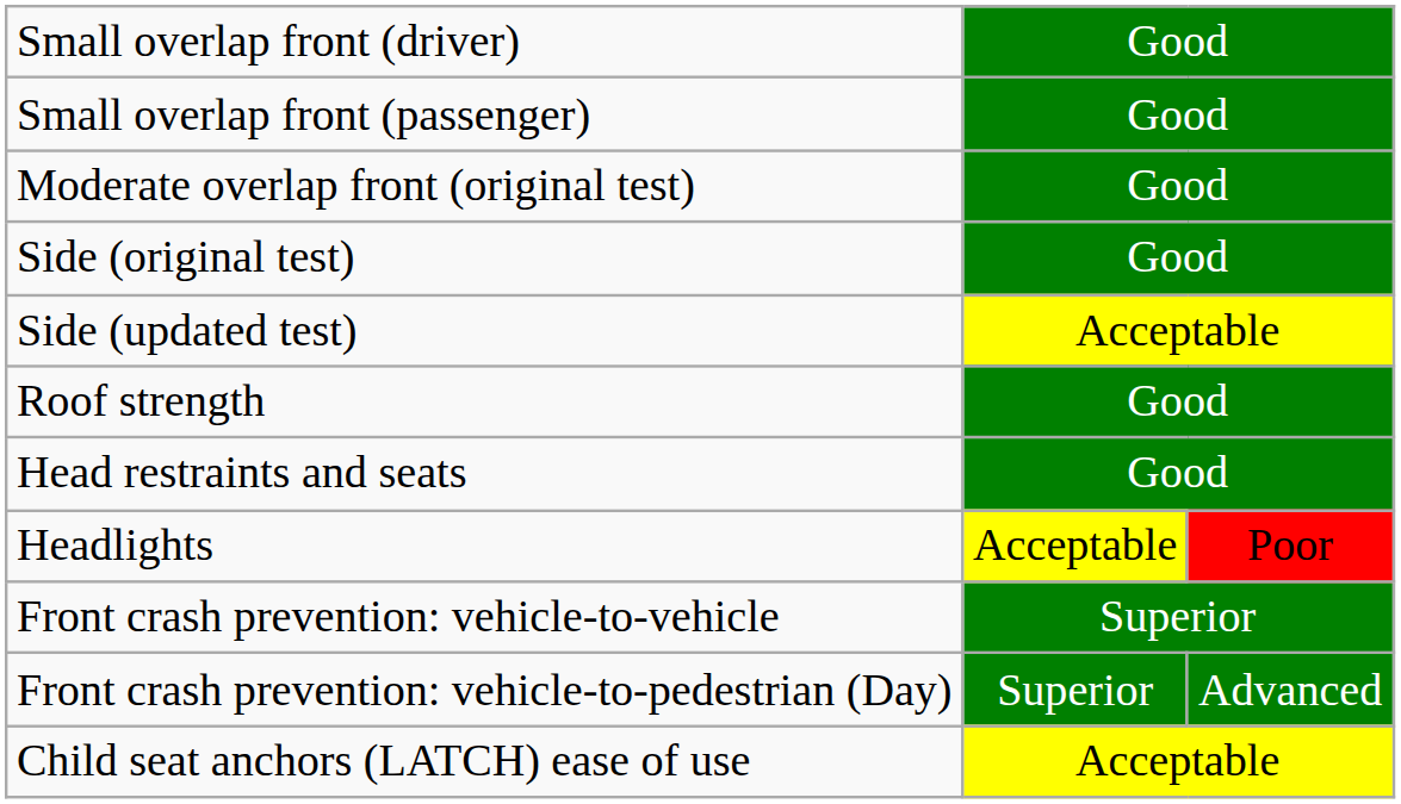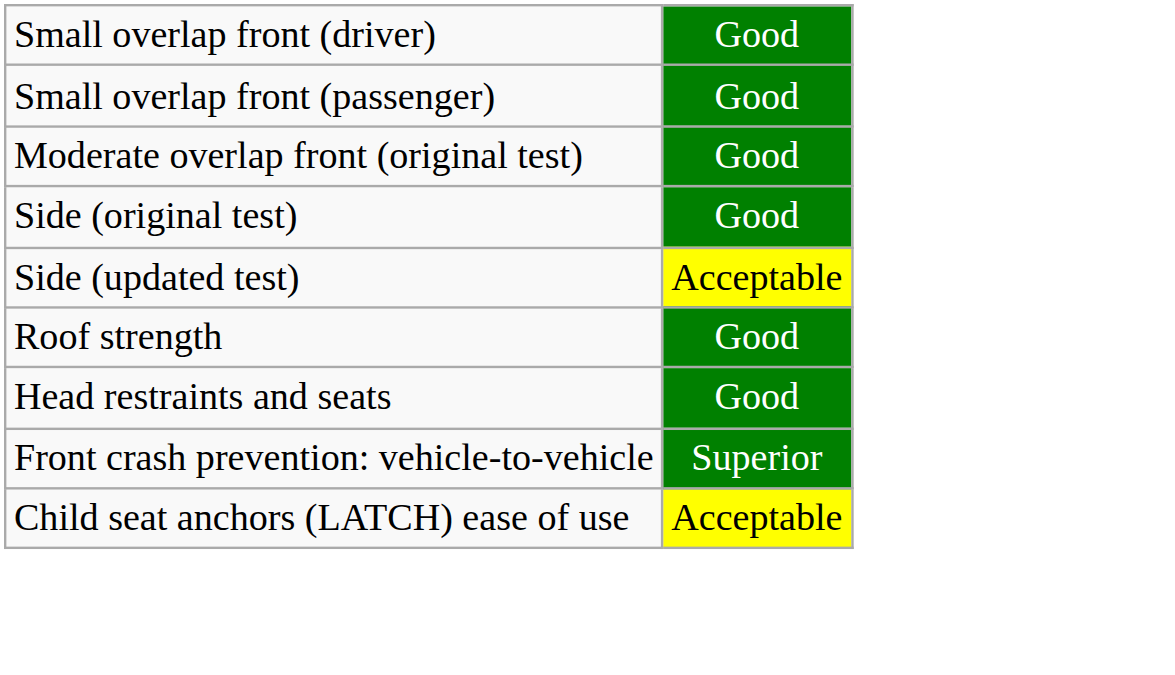 <table class="wikitable">
 <tr>
 <td>Small overlap front (driver)</td>
 <td colspan="2" style="text-align:center;color:white;background: green">Good</td>
 </tr>
 <tr>
 <td>Small overlap front (passenger)</td>
 <td colspan="2" style="text-align:center;color:white;background: green">Good</td>
 </tr>
 <tr>
 <td>Moderate overlap front (original test)</td>
 <td colspan="2" style="text-align:center;color:white;background: green">Good</td>
 </tr>
 <tr>
 <td>Side (original test)</td>
 <td colspan="2" style="text-align:center;color:white;background: green">Good</td>
 </tr>
 <tr>
 <td>Side (updated test)</td>
 <td colspan="2" style="text-align:center;color:black;background: yellow">Acceptable</td>
 </tr>
 <tr>
 <td>Roof strength</td>
 <td colspan="2" style="text-align:center;color:white;background: green">Good</td>
 </tr>
 <tr>
 <td>Head restraints and seats</td>
 <td colspan="2" style="text-align:center;color:white;background: green">Good</td>
 </tr>
 <tr>
-<td>Headlights</td>
-<td style="text-align:center;color:black;background:yellow">Acceptable</td>
-<td style="text-align:center;color:black;background:red">Poor</td>
-</tr>
-<tr>
 <td>Front crash prevention: vehicle-to-vehicle</td>
 <td colspan="2" style="text-align:center;color:white;background: green">Superior</td>
-</tr>
-<tr>
-<td>Front crash prevention: vehicle-to-pedestrian (Day)</td>
-<td style="text-align:center;color:white;background: green">Superior</td>
-<td style="text-align:center;color:white;background: green">Advanced</td>
 </tr>
 <tr>
 <td>Child seat anchors (LATCH) ease of use</td>
 <td colspan="2" style="text-align:center;color:black;background: yellow">Acceptable</td>
 </tr>
 </table>
